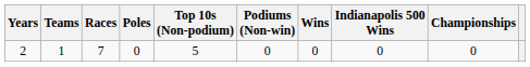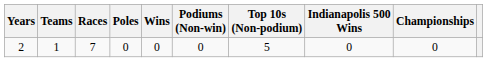 <table class="wikitable" style="text-align:center; font-size:95%">
 <tr>
 <th scope="col">Years</th>
 <th scope="col">Teams</th>
 <th scope="col">Races</th>
 <th scope="col">Poles</th>
+<th scope="col">Wins</th>
+<th scope="col">Podiums<br>(Non-win)</th>
 <th scope="col">Top 10s<br>(Non-podium)</th>
-<th scope="col">Podiums<br>(Non-win)</th>
-<th scope="col">Wins</th>
 <th scope="col">Indianapolis 500<br>Wins</th>
 <th scope="col">Championships</th>
 <th scope="col"></th>
 </tr>
 <tr>
 <td>2</td>
 <td>1</td>
 <td>7</td>
 <td>0</td>
-<td>5</td>
 <td>0</td>
 <td>0</td>
+<td>5</td>
 <td>0</td>
 <td>0</td>
 <th scope="row"></th>
 </tr>
 </table>
